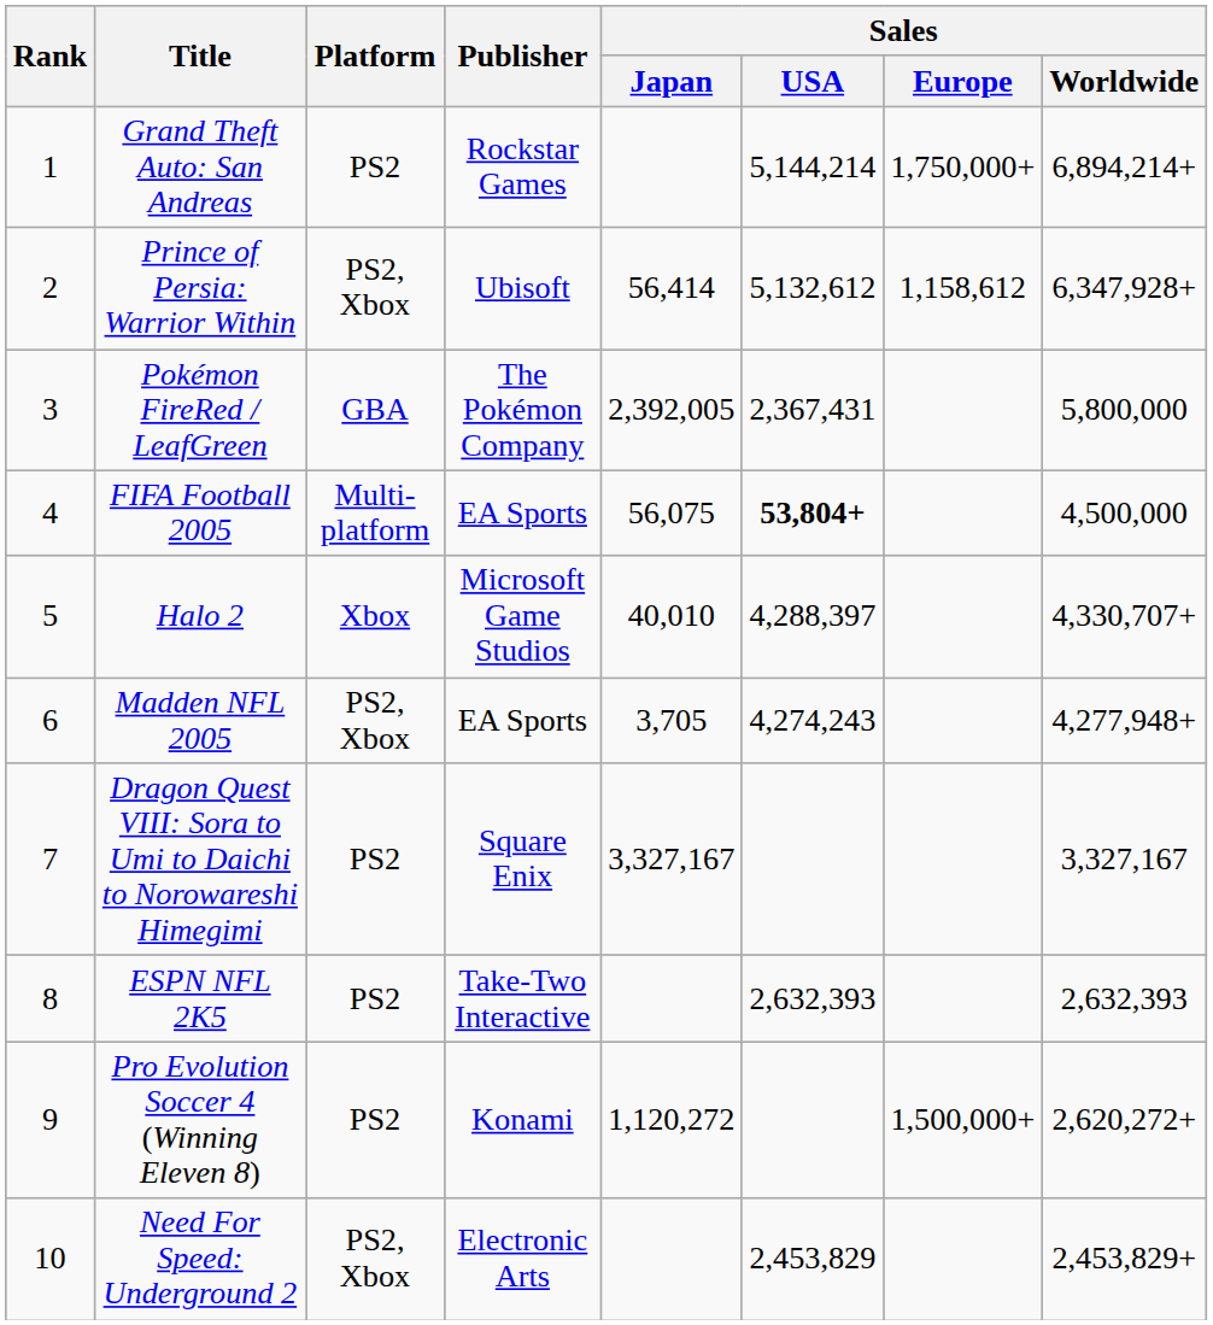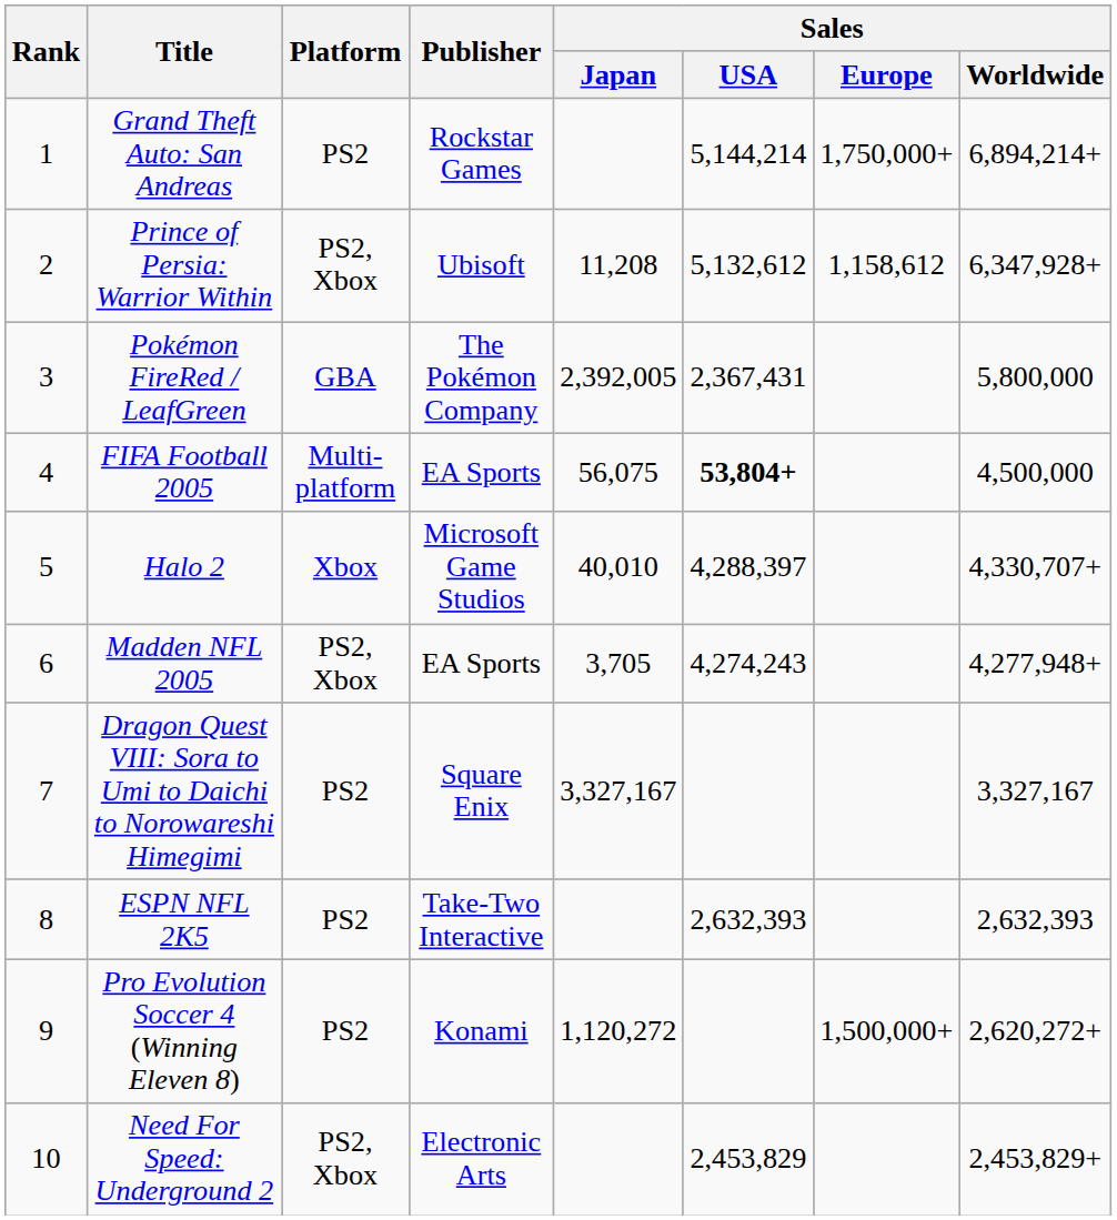 <table class="wikitable sortable" style="text-align:center">
 <tr>
 <th rowspan="2">Rank</th>
 <th rowspan="2">Title</th>
 <th rowspan="2">Platform</th>
 <th rowspan="2">Publisher</th>
 <th colspan="4">Sales</th>
 </tr>
 <tr>
 <th><a href='#'>Japan</a></th>
 <th><a href='#'>USA</a></th>
 <th><a href='#'>Europe</a></th>
 <th>Worldwide</th>
 </tr>
 <tr>
 <td>1</td>
 <td><em><a href='#'>Grand Theft Auto: San Andreas</a></em></td>
 <td>PS2</td>
 <td><a href='#'>Rockstar Games</a></td>
 <td></td>
 <td>5,144,214</td>
 <td>1,750,000+</td>
 <td>6,894,214+</td>
 </tr>
 <tr>
 <td>2</td>
 <td><em><a href='#'>Prince of Persia: Warrior Within</a></em></td>
 <td>PS2, Xbox</td>
 <td><a href='#'>Ubisoft</a></td>
-<td>56,414</td>
+<td>11,208</td>
 <td>5,132,612</td>
 <td>1,158,612</td>
 <td>6,347,928+</td>
 </tr>
 <tr>
 <td>3</td>
 <td><a href='#'><em>Pokémon FireRed / LeafGreen</em></a></td>
 <td><a href='#'>GBA</a></td>
 <td><a href='#'>The Pokémon Company</a></td>
 <td>2,392,005</td>
 <td>2,367,431</td>
 <td></td>
 <td>5,800,000</td>
 </tr>
 <tr>
 <td>4</td>
 <td><em><a href='#'>FIFA Football 2005</a></em></td>
 <td><a href='#'>Multi-platform</a></td>
 <td><a href='#'>EA Sports</a></td>
 <td>56,075</td>
 <td><strong>53,804+</strong></td>
 <td></td>
 <td>4,500,000</td>
 </tr>
 <tr>
 <td>5</td>
 <td><em><a href='#'>Halo 2</a></em></td>
 <td><a href='#'>Xbox</a></td>
 <td><a href='#'>Microsoft Game Studios</a></td>
 <td>40,010</td>
 <td>4,288,397</td>
 <td></td>
 <td>4,330,707+</td>
 </tr>
 <tr>
 <td>6</td>
 <td><em><a href='#'>Madden NFL 2005</a></em></td>
 <td>PS2, Xbox</td>
 <td>EA Sports</td>
 <td>3,705</td>
 <td>4,274,243</td>
 <td></td>
 <td>4,277,948+</td>
 </tr>
 <tr>
 <td>7</td>
 <td><a href='#'><em>Dragon Quest VIII: Sora to Umi to Daichi to Norowareshi Himegimi</em></a></td>
 <td>PS2</td>
 <td><a href='#'>Square Enix</a></td>
 <td>3,327,167</td>
 <td></td>
 <td></td>
 <td>3,327,167</td>
 </tr>
 <tr>
 <td>8</td>
 <td><em><a href='#'>ESPN NFL 2K5</a></em></td>
 <td>PS2</td>
 <td><a href='#'>Take-Two Interactive</a></td>
 <td></td>
 <td>2,632,393</td>
 <td></td>
 <td>2,632,393</td>
 </tr>
 <tr>
 <td>9</td>
 <td><em><a href='#'>Pro Evolution Soccer 4</a></em> (<em>Winning Eleven 8</em>)</td>
 <td>PS2</td>
 <td><a href='#'>Konami</a></td>
 <td>1,120,272</td>
 <td></td>
 <td>1,500,000+</td>
 <td>2,620,272+</td>
 </tr>
 <tr>
 <td>10</td>
 <td><em><a href='#'>Need For Speed: Underground 2</a></em></td>
 <td>PS2, Xbox</td>
 <td><a href='#'>Electronic Arts</a></td>
 <td></td>
 <td>2,453,829</td>
 <td></td>
 <td>2,453,829+</td>
 </tr>
 </table>
